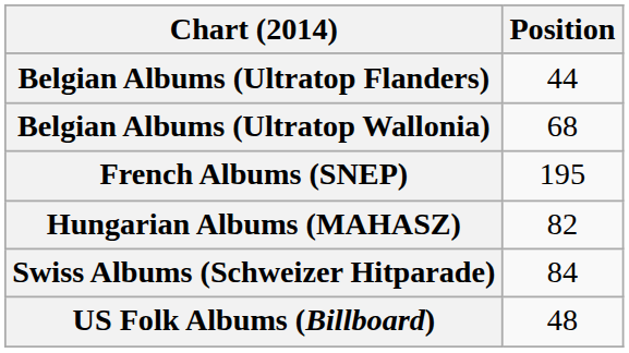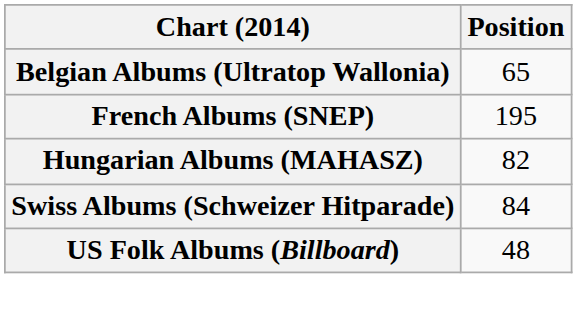 <table class="wikitable sortable plainrowheaders" style="text-align:center">
 <tr>
 <th scope="col">Chart (2014)</th>
 <th scope="col">Position</th>
 </tr>
 <tr>
-<th scope="row">Belgian Albums (Ultratop Flanders)</th>
-<td>44</td>
-</tr>
-<tr>
 <th scope="row">Belgian Albums (Ultratop Wallonia)</th>
-<td>68</td>
+<td>65</td>
 </tr>
 <tr>
 <th scope="row">French Albums (SNEP)</th>
 <td>195</td>
 </tr>
 <tr>
 <th scope="row">Hungarian Albums (MAHASZ)</th>
 <td>82</td>
 </tr>
 <tr>
 <th scope="row">Swiss Albums (Schweizer Hitparade)</th>
 <td>84</td>
 </tr>
 <tr>
 <th scope="row">US Folk Albums (<em>Billboard</em>)</th>
 <td>48</td>
 </tr>
 </table>
